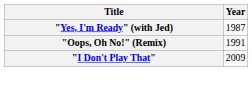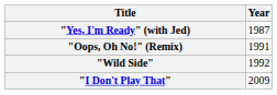 <table class="wikitable plainrowheaders" style="text-align:center;">
 <tr>
 <th scope="col" style="width:22em;">Title</th>
 <th scope="col">Year</th>
 </tr>
 <tr>
 <th scope="row">"<a href='#'>Yes, I'm Ready</a>" <span>(with Jed)</span></th>
 <td>1987</td>
 </tr>
 <tr>
 <th scope="row">"Oops, Oh No!" <span>(Remix)</span></th>
 <td>1991</td>
 </tr>
 <tr>
+<th scope="row">"Wild Side" <span></span></th>
+<td>1992</td>
+</tr>
+<tr>
 <th scope="row">"<a href='#'>I Don't Play That</a>"</th>
 <td>2009</td>
 </tr>
 </table>
